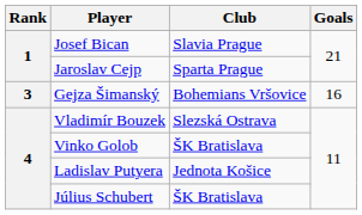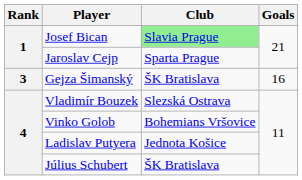 <table class="wikitable" style="text-align:center">
 <tr>
 <th>Rank</th>
 <th>Player</th>
 <th>Club</th>
 <th>Goals</th>
 </tr>
 <tr>
 <th rowspan="2">1</th>
 <td align="left"> <a href='#'>Josef Bican</a></td>
-<td align="left"><a href='#'>Slavia Prague</a></td>
+<td align="left" style="background: lightgreen;"><a href='#'>Slavia Prague</a></td>
 <td rowspan="2">21</td>
 </tr>
 <tr>
 <td align="left"> <a href='#'>Jaroslav Cejp</a></td>
 <td align="left"><a href='#'>Sparta Prague</a></td>
 </tr>
 <tr>
 <th>3</th>
 <td align="left"> <a href='#'>Gejza Šimanský</a></td>
-<td align="left"><a href='#'>Bohemians Vršovice</a></td>
+<td align="left"><a href='#'>ŠK Bratislava</a></td>
 <td>16</td>
 </tr>
 <tr>
 <th rowspan="4">4</th>
 <td align="left"> <a href='#'>Vladimír Bouzek</a></td>
 <td align="left"><a href='#'>Slezská Ostrava</a></td>
 <td rowspan="4">11</td>
 </tr>
 <tr>
 <td align="left"> <a href='#'>Vinko Golob</a></td>
-<td align="left"><a href='#'>ŠK Bratislava</a></td>
+<td align="left"><a href='#'>Bohemians Vršovice</a></td>
 </tr>
 <tr>
 <td align="left"> <a href='#'>Ladislav Putyera</a></td>
 <td align="left"><a href='#'>Jednota Košice</a></td>
 </tr>
 <tr>
 <td align="left"> <a href='#'>Július Schubert</a></td>
 <td align="left"><a href='#'>ŠK Bratislava</a></td>
 </tr>
 </table>
